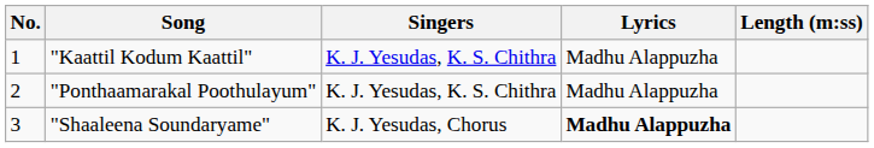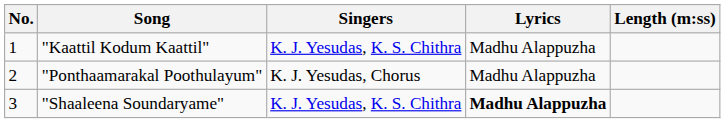 <table class="wikitable" style="font-size:95%;">
 <tr>
 <th>No.</th>
 <th>Song</th>
 <th>Singers</th>
 <th>Lyrics</th>
 <th>Length (m:ss)</th>
 </tr>
 <tr>
 <td>1</td>
 <td>"Kaattil Kodum Kaattil"</td>
 <td><a href='#'>K. J. Yesudas</a>, <a href='#'>K. S. Chithra</a></td>
 <td>Madhu Alappuzha</td>
 <td></td>
 </tr>
 <tr>
 <td>2</td>
 <td>"Ponthaamarakal Poothulayum"</td>
-<td>K. J. Yesudas, K. S. Chithra</td>
+<td>K. J. Yesudas, Chorus</td>
 <td>Madhu Alappuzha</td>
 <td></td>
 </tr>
 <tr>
 <td>3</td>
 <td>"Shaaleena Soundaryame"</td>
-<td>K. J. Yesudas, Chorus</td>
+<td><a href='#'>K. J. Yesudas</a>, <a href='#'>K. S. Chithra</a></td>
 <td><strong>Madhu Alappuzha</strong></td>
 <td></td>
 </tr>
 </table>
